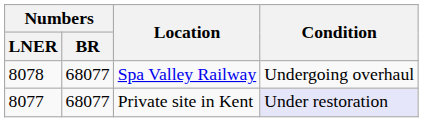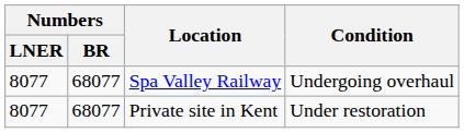 <table class=wikitable>
 <tr>
 <th colspan=2>Numbers</th>
 <th rowspan=2>Location</th>
 <th rowspan=2>Condition</th>
 </tr>
 <tr>
 <th>LNER</th>
 <th>BR</th>
 </tr>
 <tr>
-<td>8078</td>
+<td>8077</td>
 <td>68077</td>
 <td><a href='#'>Spa Valley Railway</a></td>
 <td>Undergoing overhaul</td>
 </tr>
 <tr>
 <td>8077</td>
 <td>68077</td>
 <td>Private site in Kent</td>
-<td style="background: lavender;">Under restoration</td>
+<td>Under restoration</td>
 </tr>
 </table>
